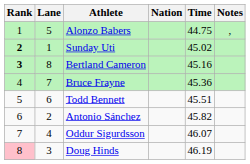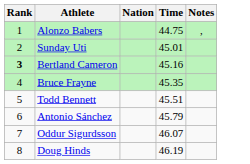 <table class="wikitable sortable" style="text-align:center">
 <tr>
 <th>Rank</th>
-<th>Lane</th>
 <th>Athlete</th>
 <th>Nation</th>
 <th>Time</th>
 <th>Notes</th>
 </tr>
 <tr style="background:#bbf3bb;">
 <td>1</td>
-<td>5</td>
 <td align=left><a href='#'>Alonzo Babers</a></td>
 <td align=left></td>
 <td>44.75</td>
 <td>, </td>
 </tr>
 <tr style="background:#bbf3bb;">
-<td><strong>2</strong></td>
-<td>1</td>
+<td>2</td>
 <td align=left><a href='#'>Sunday Uti</a></td>
 <td align=left></td>
-<td>45.02</td>
+<td>45.01</td>
 <td></td>
 </tr>
 <tr style="background:#bbf3bb;">
 <td><strong>3</strong></td>
-<td>8</td>
 <td align=left><a href='#'>Bertland Cameron</a></td>
 <td align=left></td>
 <td>45.16</td>
 <td></td>
 </tr>
 <tr style="background:#bbf3bb;">
 <td>4</td>
-<td>7</td>
 <td align=left><a href='#'>Bruce Frayne</a></td>
 <td align=left></td>
-<td>45.36</td>
+<td>45.35</td>
 <td></td>
 </tr>
 <tr>
 <td>5</td>
-<td>6</td>
 <td align=left><a href='#'>Todd Bennett</a></td>
 <td align=left></td>
 <td>45.51</td>
 <td></td>
 </tr>
 <tr>
 <td>6</td>
-<td>2</td>
 <td align=left><a href='#'>Antonio Sánchez</a></td>
 <td align=left></td>
-<td>45.82</td>
+<td>45.79</td>
 <td></td>
 </tr>
 <tr>
 <td>7</td>
-<td>4</td>
 <td align=left><a href='#'>Oddur Sigurdsson</a></td>
 <td align=left></td>
 <td>46.07</td>
 <td></td>
 </tr>
 <tr>
-<td style="background: pink;">8</td>
-<td>3</td>
+<td>8</td>
 <td align=left><a href='#'>Doug Hinds</a></td>
 <td align=left></td>
 <td>46.19</td>
 <td></td>
 </tr>
 </table>
